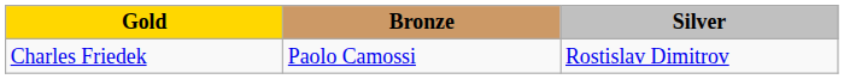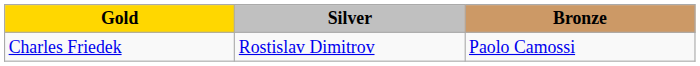 <table class="wikitable" style="text-align:left">
 <tr align="center">
 <td width=200 bgcolor=gold><strong>Gold</strong></td>
+<td width=200 bgcolor=silver><strong>Silver</strong></td>
 <td width=200 bgcolor=CC9966><strong>Bronze</strong></td>
-<td width=200 bgcolor=silver><strong>Silver</strong></td>
 </tr>
 <tr>
 <td><a href='#'>Charles Friedek</a><br><em></em></td>
+<td><a href='#'>Rostislav Dimitrov</a><br><em></em></td>
 <td><a href='#'>Paolo Camossi</a><br><em></em></td>
-<td><a href='#'>Rostislav Dimitrov</a><br><em></em></td>
 </tr>
 </table>
